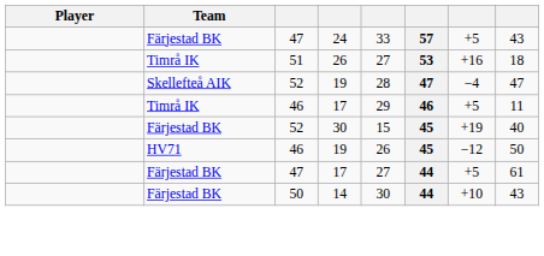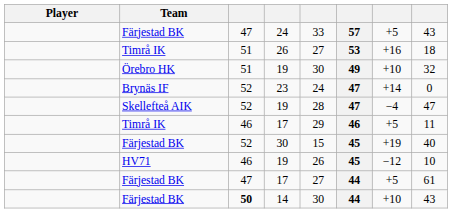 <table class="wikitable sortable" style="text-align: center">
 <tr>
 <th style="width: 15em;">Player</th>
 <th style="width: 13em;">Team</th>
 <th style="width: 4em;"></th>
 <th style="width: 4em;"></th>
 <th style="width: 4em;"></th>
 <th style="width: 4em;"></th>
 <th style="width: 4em;"></th>
 <th style="width: 4em;"></th>
 </tr>
 <tr>
 <td style="text-align:left;"> </td>
 <td style="text-align:left;"><a href='#'>Färjestad BK</a></td>
 <td>47</td>
 <td>24</td>
 <td>33</td>
 <th>57</th>
 <td>+5</td>
 <td>43</td>
 </tr>
 <tr>
 <td style="text-align:left;"> </td>
 <td style="text-align:left;"><a href='#'>Timrå IK</a></td>
 <td>51</td>
 <td>26</td>
 <td>27</td>
 <th>53</th>
 <td>+16</td>
 <td>18</td>
+</tr>
+<tr>
+<td style="text-align:left;"> </td>
+<td style="text-align:left;"><a href='#'>Örebro HK</a></td>
+<td>51</td>
+<td>19</td>
+<td>30</td>
+<th>49</th>
+<td>+10</td>
+<td>32</td>
+</tr>
+<tr>
+<td style="text-align:left;"> </td>
+<td style="text-align:left;"><a href='#'>Brynäs IF</a></td>
+<td>52</td>
+<td>23</td>
+<td>24</td>
+<th>47</th>
+<td>+14</td>
+<td>0</td>
 </tr>
 <tr>
 <td style="text-align:left;"> </td>
 <td style="text-align:left;"><a href='#'>Skellefteå AIK</a></td>
 <td>52</td>
 <td>19</td>
 <td>28</td>
 <th>47</th>
 <td>−4</td>
 <td>47</td>
 </tr>
 <tr>
 <td style="text-align:left;"> </td>
 <td style="text-align:left;"><a href='#'>Timrå IK</a></td>
 <td>46</td>
 <td>17</td>
 <td>29</td>
 <th>46</th>
 <td>+5</td>
 <td>11</td>
 </tr>
 <tr>
 <td style="text-align:left;"> </td>
 <td style="text-align:left;"><a href='#'>Färjestad BK</a></td>
 <td>52</td>
 <td>30</td>
 <td>15</td>
 <th>45</th>
 <td>+19</td>
 <td>40</td>
 </tr>
 <tr>
 <td style="text-align:left;"> </td>
 <td style="text-align:left;"><a href='#'>HV71</a></td>
 <td>46</td>
 <td>19</td>
 <td>26</td>
 <th>45</th>
 <td>−12</td>
-<td>50</td>
+<td>10</td>
 </tr>
 <tr>
 <td style="text-align:left;"> </td>
 <td style="text-align:left;"><a href='#'>Färjestad BK</a></td>
 <td>47</td>
 <td>17</td>
 <td>27</td>
 <th>44</th>
 <td>+5</td>
 <td>61</td>
 </tr>
 <tr>
 <td style="text-align:left;"> </td>
 <td style="text-align:left;"><a href='#'>Färjestad BK</a></td>
-<td>50</td>
+<td><strong>50</strong></td>
 <td>14</td>
 <td>30</td>
 <th>44</th>
 <td>+10</td>
 <td>43</td>
 </tr>
 </table>
